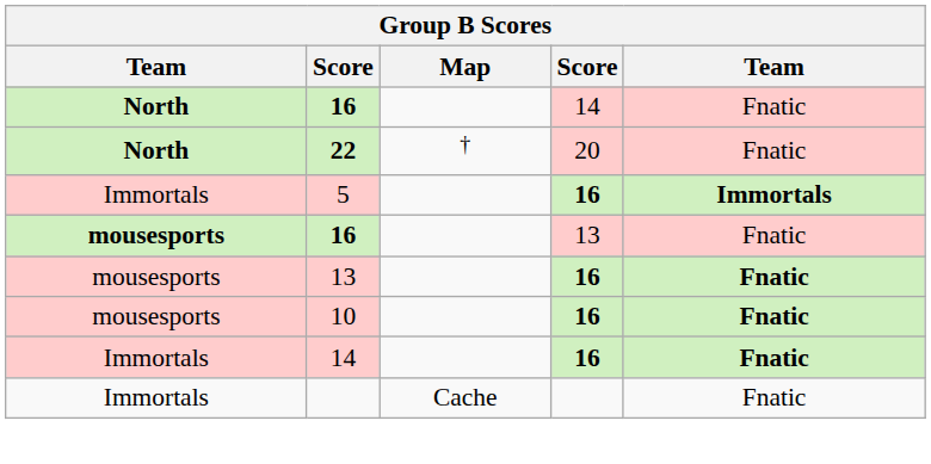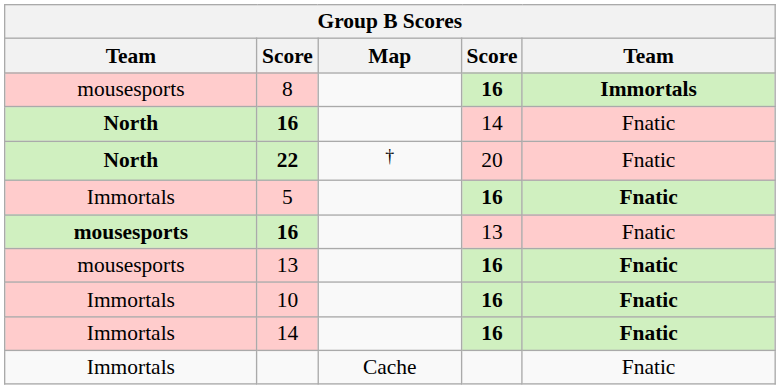 <table class="wikitable" style="text-align: center;">
 <tr>
 <th colspan=5>Group B Scores</th>
 </tr>
 <tr>
 <th width="181px">Team</th>
 <th width="20px">Score</th>
 <th width="100px">Map</th>
 <th width="20px">Score</th>
 <th width="181px">Team</th>
+</tr>
+<tr>
+<td style="background: #FFCCCC;">mousesports</td>
+<td style="background: #FFCCCC;">8</td>
+<td></td>
+<td style="background: #D0F0C0;"><strong>16</strong></td>
+<td style="background: #D0F0C0;"><strong>Immortals</strong></td>
 </tr>
 <tr>
 <td style="background: #D0F0C0;"><strong>North</strong></td>
 <td style="background: #D0F0C0;"><strong>16</strong></td>
 <td></td>
 <td style="background: #FFCCCC;">14</td>
 <td style="background: #FFCCCC;">Fnatic</td>
 </tr>
 <tr>
 <td style="background: #D0F0C0;"><strong>North</strong></td>
 <td style="background: #D0F0C0;"><strong>22</strong></td>
 <td><sup>†</sup></td>
 <td style="background: #FFCCCC;">20</td>
 <td style="background: #FFCCCC;">Fnatic</td>
 </tr>
 <tr>
 <td style="background: #FFCCCC;">Immortals</td>
 <td style="background: #FFCCCC;">5</td>
 <td></td>
 <td style="background: #D0F0C0;"><strong>16</strong></td>
-<td style="background: #D0F0C0;"><strong>Immortals</strong></td>
+<td style="background: #D0F0C0;"><strong>Fnatic</strong></td>
 </tr>
 <tr>
 <td style="background: #D0F0C0;"><strong>mousesports</strong></td>
 <td style="background: #D0F0C0;"><strong>16</strong></td>
 <td></td>
 <td style="background: #FFCCCC;">13</td>
 <td style="background: #FFCCCC;">Fnatic</td>
 </tr>
 <tr>
 <td style="background: #FFCCCC;">mousesports</td>
 <td style="background: #FFCCCC;">13</td>
 <td></td>
 <td style="background: #D0F0C0;"><strong>16</strong></td>
 <td style="background: #D0F0C0;"><strong>Fnatic</strong></td>
 </tr>
 <tr>
-<td style="background: #FFCCCC;">mousesports</td>
+<td style="background: #FFCCCC;">Immortals</td>
 <td style="background: #FFCCCC;">10</td>
 <td></td>
 <td style="background: #D0F0C0;"><strong>16</strong></td>
 <td style="background: #D0F0C0;"><strong>Fnatic</strong></td>
 </tr>
 <tr>
 <td style="background: #FFCCCC;">Immortals</td>
 <td style="background: #FFCCCC;">14</td>
 <td></td>
 <td style="background: #D0F0C0;"><strong>16</strong></td>
 <td style="background: #D0F0C0;"><strong>Fnatic</strong></td>
 </tr>
 <tr>
 <td>Immortals</td>
 <td></td>
 <td>Cache</td>
 <td></td>
 <td>Fnatic</td>
 </tr>
 </table>
